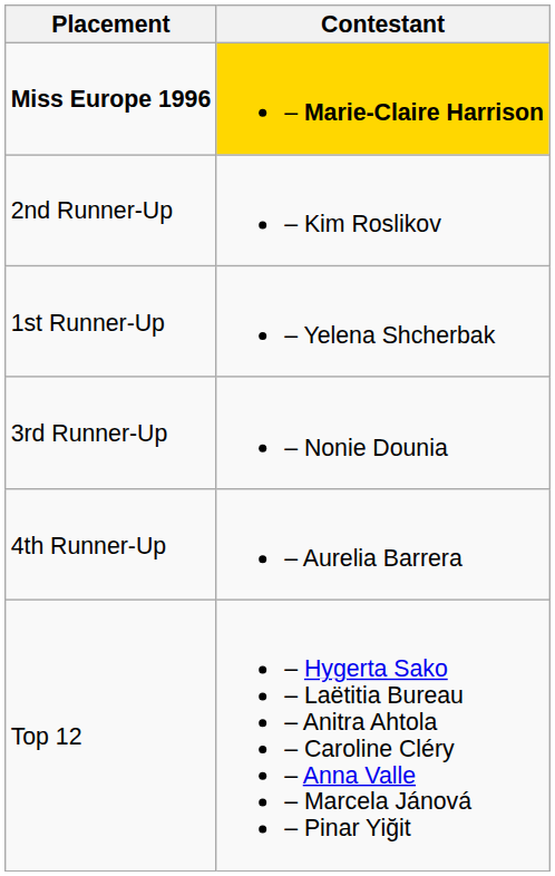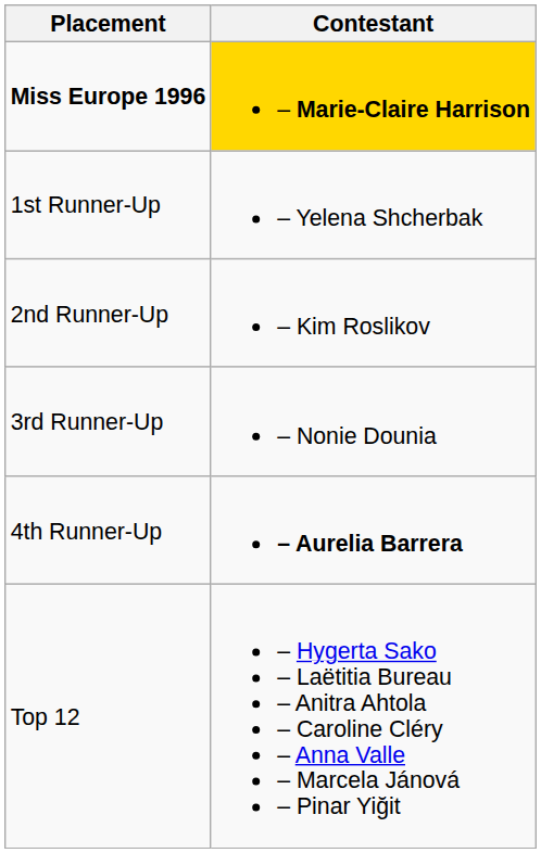 <table class="wikitable sortable" style="font-size: 95%;">
 <tr>
 <th>Placement</th>
 <th>Contestant</th>
 </tr>
 <tr>
 <td><strong>Miss Europe 1996</strong></td>
 <td style="background: gold;"><br><ul><li><strong></strong> – <strong>Marie-Claire Harrison</strong></li></ul></td>
 </tr>
 <tr>
+<td>1st Runner-Up</td>
+<td><br><ul><li> – Yelena Shcherbak</li></ul></td>
+</tr>
+<tr>
 <td>2nd Runner-Up</td>
 <td><br><ul><li> – Kim Roslikov</li></ul></td>
-</tr>
-<tr>
-<td>1st Runner-Up</td>
-<td><br><ul><li> – Yelena Shcherbak</li></ul></td>
 </tr>
 <tr>
 <td>3rd Runner-Up</td>
 <td><br><ul><li> – Nonie Dounia</li></ul></td>
 </tr>
 <tr>
 <td>4th Runner-Up</td>
-<td><br><ul><li> – Aurelia Barrera</li></ul></td>
+<td><strong><br><ul><li> – Aurelia Barrera</li></ul></strong></td>
 </tr>
 <tr>
 <td>Top 12</td>
 <td><br><ul><li> – <a href='#'>Hygerta Sako</a></li><li> – Laëtitia Bureau</li><li> – Anitra Ahtola</li><li> – Caroline Cléry</li><li> – <a href='#'>Anna Valle</a></li><li> – Marcela Jánová</li><li> – Pinar Yiğit</li></ul></td>
 </tr>
 </table>
